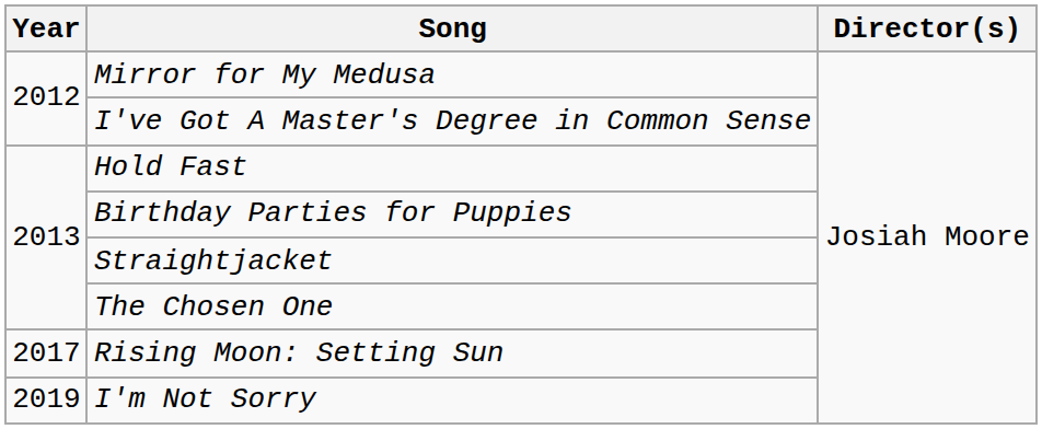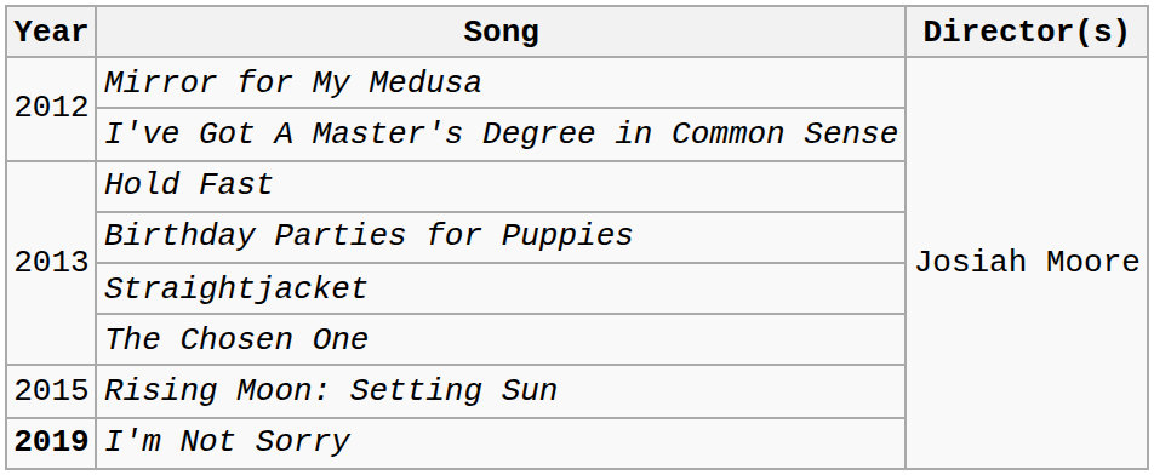 <table class="wikitable">
 <tr>
 <th>Year</th>
 <th>Song</th>
 <th>Director(s)</th>
 </tr>
 <tr>
 <td rowspan="2">2012</td>
 <td><em>Mirror for My Medusa</em></td>
 <td rowspan="8">Josiah Moore</td>
 </tr>
 <tr>
 <td><em>I've Got A Master's Degree in Common Sense</em></td>
 </tr>
 <tr>
 <td rowspan="4">2013</td>
 <td><em>Hold Fast</em></td>
 </tr>
 <tr>
 <td><em>Birthday Parties for Puppies</em></td>
 </tr>
 <tr>
 <td><em>Straightjacket</em></td>
 </tr>
 <tr>
 <td><em>The Chosen One</em></td>
 </tr>
 <tr>
-<td rowspan="1">2017</td>
+<td rowspan="1">2015</td>
 <td><em>Rising Moon: Setting Sun</em></td>
 </tr>
 <tr>
-<td rowspan="1">2019</td>
+<td rowspan="1"><strong>2019</strong></td>
 <td><em>I'm Not Sorry</em></td>
 </tr>
 </table>
